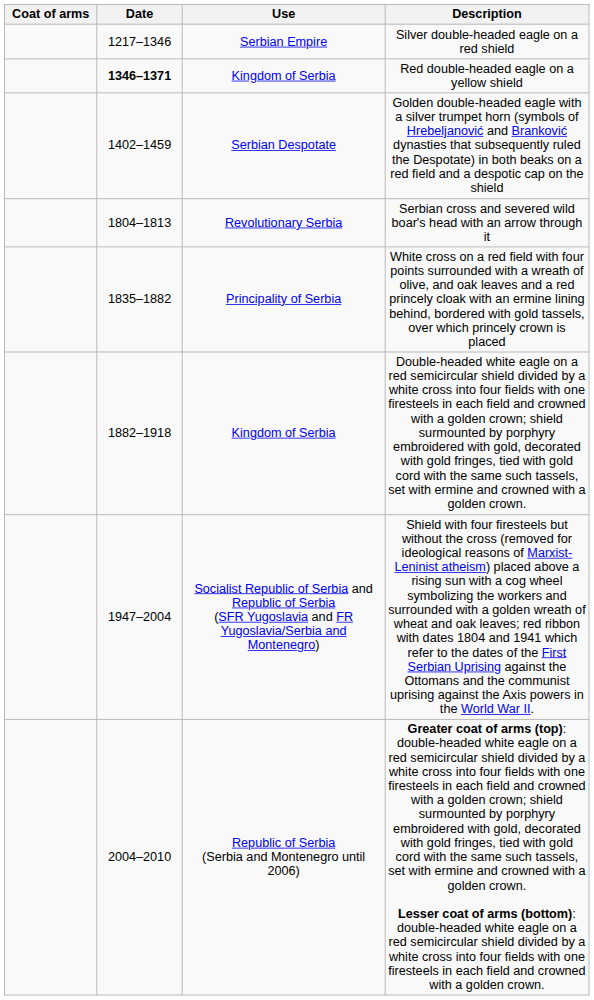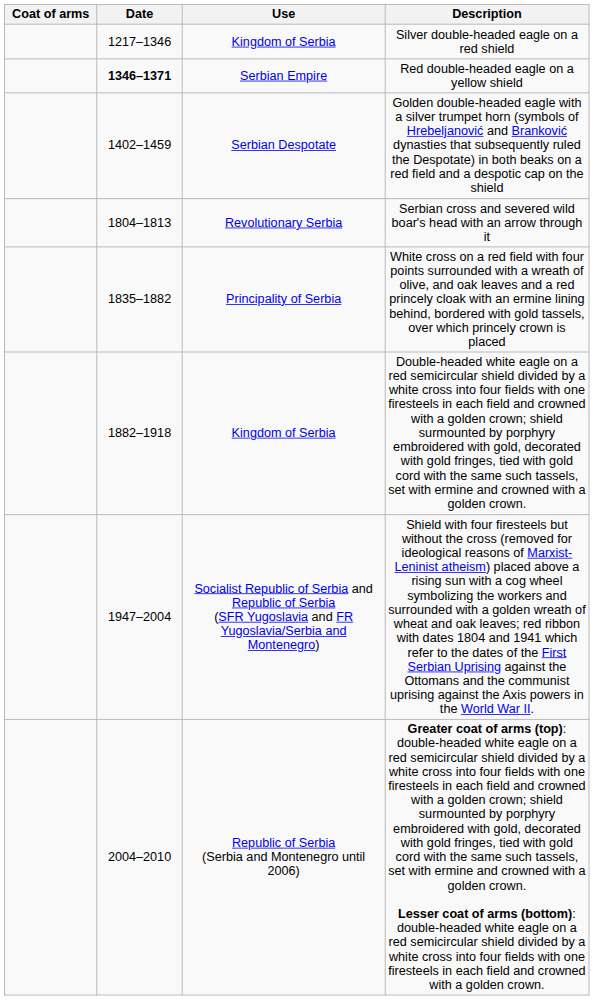 <table class="wikitable" style="text-align:center">
 <tr>
 <th style="width:110px;">Coat of arms</th>
 <th style="width:100px;">Date</th>
 <th style="width:250px;">Use</th>
 <th style="width:250px;">Description</th>
 </tr>
 <tr>
 <td></td>
 <td>1217–1346</td>
-<td><a href='#'>Serbian Empire</a></td>
+<td><a href='#'>Kingdom of Serbia</a></td>
 <td>Silver double-headed eagle on a red shield</td>
 </tr>
 <tr>
 <td></td>
 <td><strong>1346–1371</strong></td>
-<td><a href='#'>Kingdom of Serbia</a></td>
+<td><a href='#'>Serbian Empire</a></td>
 <td>Red double-headed eagle on a yellow shield</td>
 </tr>
 <tr>
 <td></td>
 <td>1402–1459</td>
 <td><a href='#'>Serbian Despotate</a></td>
 <td>Golden double-headed eagle with a silver trumpet horn (symbols of <a href='#'>Hrebeljanović</a> and <a href='#'>Branković</a> dynasties that subsequently ruled the Despotate) in both beaks on a red field and a despotic cap on the shield</td>
 </tr>
 <tr>
 <td></td>
 <td>1804–1813</td>
 <td><a href='#'>Revolutionary Serbia</a></td>
 <td>Serbian cross and severed wild boar's head with an arrow through it</td>
 </tr>
 <tr>
 <td></td>
 <td>1835–1882</td>
 <td><a href='#'>Principality of Serbia</a></td>
 <td>White cross on a red field with four points surrounded with a wreath of olive, and oak leaves and a red princely cloak with an ermine lining behind, bordered with gold tassels, over which princely crown is placed</td>
 </tr>
 <tr>
 <td></td>
 <td>1882–1918</td>
 <td><a href='#'>Kingdom of Serbia</a></td>
 <td>Double-headed white eagle on a red semicircular shield divided by a white cross into four fields with one firesteels in each field and crowned with a golden crown; shield surmounted by porphyry embroidered with gold, decorated with gold fringes, tied with gold cord with the same such tassels, set with ermine and crowned with a golden crown.</td>
 </tr>
 <tr>
 <td></td>
 <td>1947–2004</td>
 <td><a href='#'>Socialist Republic of Serbia</a> and <a href='#'>Republic of Serbia</a> <br>(<a href='#'>SFR Yugoslavia</a> and <a href='#'>FR Yugoslavia/Serbia and Montenegro</a>)</td>
 <td>Shield with four firesteels but without the cross (removed for ideological reasons of <a href='#'>Marxist-Leninist atheism</a>) placed above a rising sun with a cog wheel symbolizing the workers and surrounded with a golden wreath of wheat and oak leaves; red ribbon with dates 1804 and 1941 which refer to the dates of the <a href='#'>First Serbian Uprising</a> against the Ottomans and the communist uprising against the Axis powers in the <a href='#'>World War II</a>.</td>
 </tr>
 <tr>
 <td> <br><br></td>
 <td>2004–2010</td>
 <td><a href='#'>Republic of Serbia</a><br>(Serbia and Montenegro until 2006)</td>
 <td><strong>Greater coat of arms (top)</strong>: double-headed white eagle on a red semicircular shield divided by a white cross into four fields with one firesteels in each field and crowned with a golden crown; shield surmounted by porphyry embroidered with gold, decorated with gold fringes, tied with gold cord with the same such tassels, set with ermine and crowned with a golden crown.<br><br><strong>Lesser coat of arms (bottom)</strong>: double-headed white eagle on a red semicircular shield divided by a white cross into four fields with one firesteels in each field and crowned with a golden crown.</td>
 </tr>
 </table>
